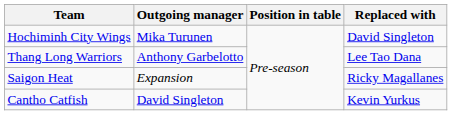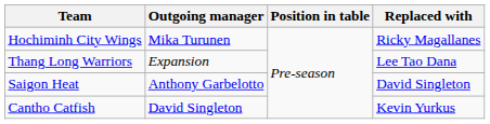 <table class="wikitable sortable">
 <tr>
 <th>Team</th>
 <th>Outgoing manager</th>
 <th>Position in table</th>
 <th>Replaced with</th>
 </tr>
 <tr>
 <td><a href='#'>Hochiminh City Wings</a></td>
 <td> <a href='#'>Mika Turunen</a></td>
 <td rowspan=4><em>Pre-season</em></td>
-<td> <a href='#'>David Singleton</a></td>
+<td> <a href='#'>Ricky Magallanes</a></td>
 </tr>
 <tr>
 <td><a href='#'>Thang Long Warriors</a></td>
-<td> <a href='#'>Anthony Garbelotto</a></td>
+<td><em>Expansion</em></td>
 <td> <a href='#'>Lee Tao Dana</a></td>
 </tr>
 <tr>
 <td><a href='#'>Saigon Heat</a></td>
-<td><em>Expansion</em></td>
-<td> <a href='#'>Ricky Magallanes</a></td>
+<td> <a href='#'>Anthony Garbelotto</a></td>
+<td> <a href='#'>David Singleton</a></td>
 </tr>
 <tr>
 <td><a href='#'>Cantho Catfish</a></td>
 <td> <a href='#'>David Singleton</a></td>
 <td> <a href='#'>Kevin Yurkus</a></td>
 </tr>
 </table>
